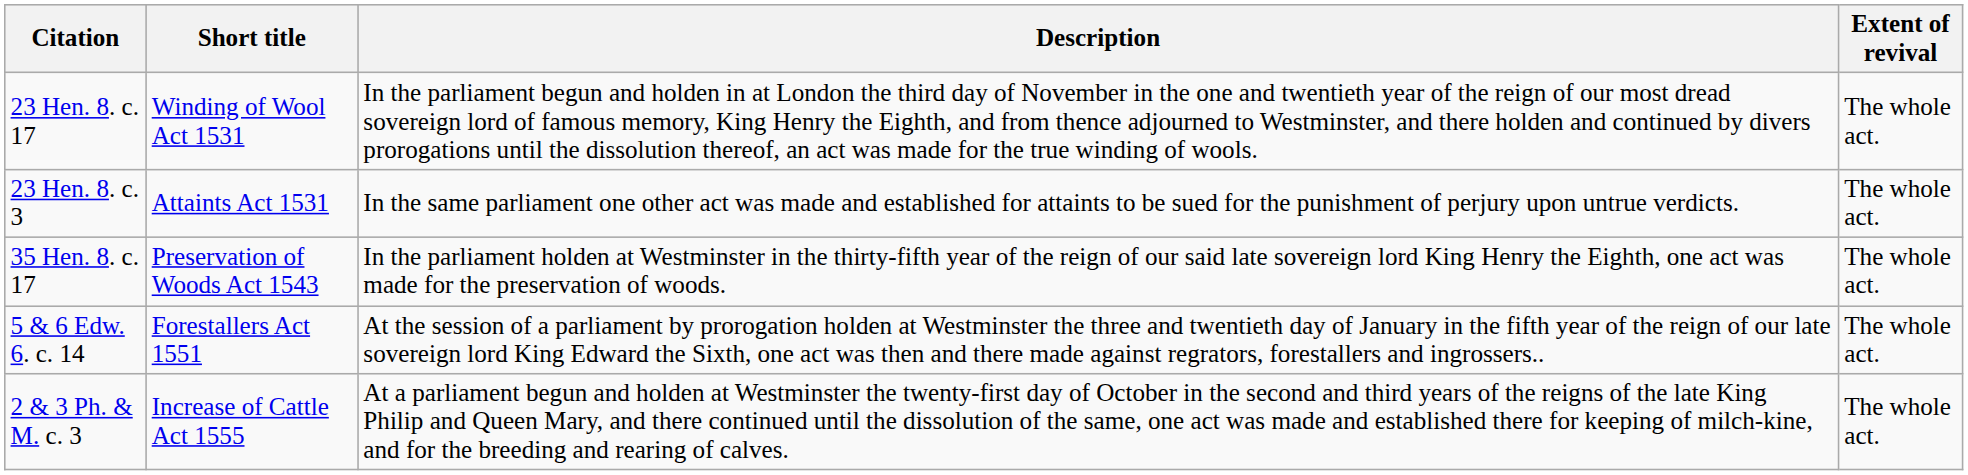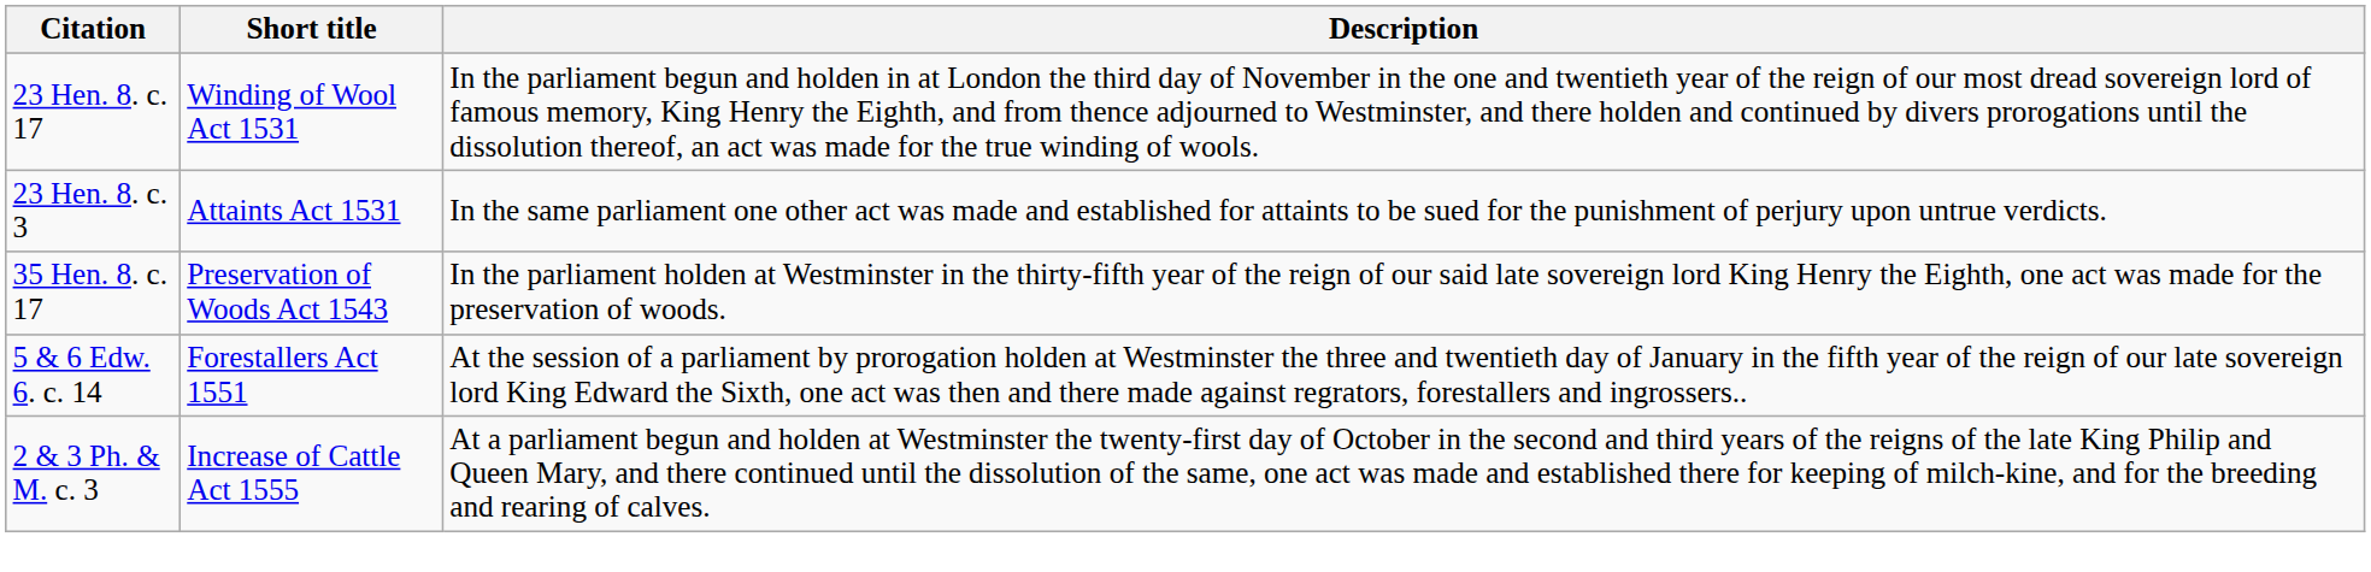 <table class="wikitable">
 <tr>
 <th>Citation</th>
 <th>Short title</th>
 <th>Description</th>
-<th>Extent of revival</th>
 </tr>
 <tr>
 <td><a href='#'>23 Hen. 8</a>. c. 17</td>
 <td><a href='#'>Winding of Wool Act 1531</a></td>
 <td>In the parliament begun and holden in at London the third day of November in the one and twentieth year of the reign of our most dread sovereign lord of famous memory, King  Henry the Eighth, and from thence adjourned to Westminster, and there holden and continued by divers prorogations until the dissolution thereof, an act was made for the true winding of wools.</td>
-<td>The whole act.</td>
 </tr>
 <tr>
 <td><a href='#'>23 Hen. 8</a>. c. 3</td>
 <td><a href='#'>Attaints Act 1531</a></td>
 <td>In the same parliament one other act was made and established for attaints to be sued for the punishment of perjury upon untrue verdicts.</td>
-<td>The whole act.</td>
 </tr>
 <tr>
 <td><a href='#'>35 Hen. 8</a>. c. 17</td>
 <td><a href='#'>Preservation of Woods Act 1543</a></td>
 <td>In the parliament holden at Westminster in the thirty-fifth year of the reign of our said late sovereign lord King Henry the Eighth, one act was made for the preservation of woods.</td>
-<td>The whole act.</td>
 </tr>
 <tr>
 <td><a href='#'>5 & 6 Edw. 6</a>. c. 14</td>
 <td><a href='#'>Forestallers Act 1551</a></td>
 <td>At the session of a parliament by prorogation holden at Westminster the three and twentieth day of January in the fifth year of the reign of our late sovereign lord King Edward the Sixth, one act was then and there made against regrators, forestallers and ingrossers..</td>
-<td>The whole act.</td>
 </tr>
 <tr>
 <td><a href='#'>2 & 3 Ph. & M.</a> c. 3</td>
 <td><a href='#'>Increase of Cattle Act 1555</a></td>
 <td>At a parliament begun and holden at Westminster the twenty-first day of October in the second and third years of the reigns of the late King Philip and Queen Mary, and there continued until the dissolution of the same, one act was made and established there for keeping of milch-kine, and for the breeding and rearing of calves.</td>
-<td>The whole act.</td>
 </tr>
 </table>
